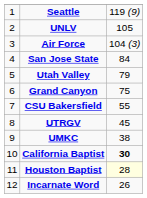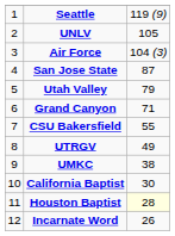 <table class="wikitable">
 <tr align="center">
 </tr>
 <tr align="center">
 <td>1</td>
 <td style=><strong><a href='#'><span>Seattle</span></a></strong></td>
 <td>119 <em>(9)</em></td>
 </tr>
 <tr align="center">
 <td>2</td>
 <td style=><strong><a href='#'><span>UNLV</span></a></strong></td>
 <td>105</td>
 </tr>
 <tr align="center">
 <td>3</td>
 <td style=><strong><a href='#'><span>Air Force</span></a></strong></td>
 <td>104 <em>(3)</em></td>
 </tr>
 <tr align="center">
 <td>4</td>
 <td style=><strong><a href='#'><span>San Jose State</span></a></strong></td>
-<td>84</td>
+<td>87</td>
 </tr>
 <tr align="center">
 <td>5</td>
 <td style=><strong><a href='#'><span>Utah Valley</span></a></strong></td>
 <td>79</td>
 </tr>
 <tr align="center">
 <td>6</td>
 <td style=><strong><a href='#'><span>Grand Canyon</span></a></strong></td>
-<td>75</td>
+<td>71</td>
 </tr>
 <tr align="center">
 <td>7</td>
 <td style=><strong><a href='#'><span>CSU Bakersfield</span></a></strong></td>
 <td>55</td>
 </tr>
 <tr align="center">
 <td>8</td>
 <td style=><strong><a href='#'><span>UTRGV</span></a></strong></td>
-<td>45</td>
+<td>49</td>
 </tr>
 <tr align="center">
 <td>9</td>
 <td style=><strong><a href='#'><span>UMKC</span></a></strong></td>
 <td>38</td>
 </tr>
 <tr align="center">
 <td>10</td>
 <td style=><strong><a href='#'><span>California Baptist</span></a></strong></td>
-<td><strong>30</strong></td>
+<td>30</td>
 </tr>
 <tr align="center">
 <td>11</td>
 <td style=><strong><a href='#'><span>Houston Baptist</span></a></strong></td>
 <td style="background: lightyellow;">28</td>
 </tr>
 <tr align="center">
 <td>12</td>
 <td style=><strong><a href='#'><span>Incarnate Word</span></a></strong></td>
 <td>26</td>
 </tr>
 </table>
